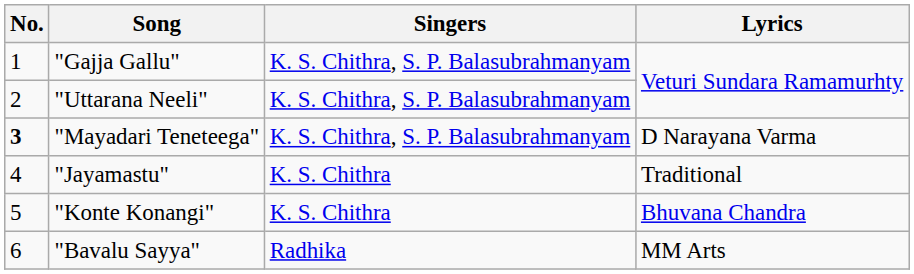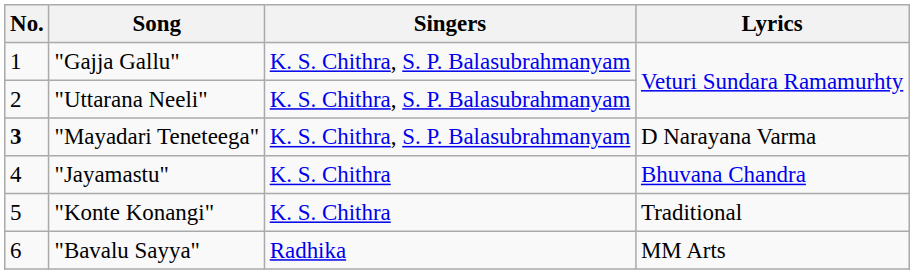 <table class="wikitable" style="font-size:95%;">
 <tr>
 <th>No.</th>
 <th>Song</th>
 <th>Singers</th>
 <th>Lyrics</th>
 </tr>
 <tr>
 <td>1</td>
 <td>"Gajja Gallu"</td>
 <td><a href='#'>K. S. Chithra</a>, <a href='#'>S. P. Balasubrahmanyam</a></td>
 <td rowspan="2"><a href='#'>Veturi Sundara Ramamurhty</a></td>
 </tr>
 <tr>
 <td>2</td>
 <td>"Uttarana Neeli"</td>
 <td><a href='#'>K. S. Chithra</a>, <a href='#'>S. P. Balasubrahmanyam</a></td>
 </tr>
 <tr>
 <td><strong>3</strong></td>
 <td>"Mayadari Teneteega"</td>
 <td><a href='#'>K. S. Chithra</a>, <a href='#'>S. P. Balasubrahmanyam</a></td>
 <td>D Narayana Varma</td>
 </tr>
 <tr>
 <td>4</td>
 <td>"Jayamastu"</td>
 <td><a href='#'>K. S. Chithra</a></td>
-<td>Traditional</td>
+<td><a href='#'>Bhuvana Chandra</a></td>
 </tr>
 <tr>
 <td>5</td>
 <td>"Konte Konangi"</td>
 <td><a href='#'>K. S. Chithra</a></td>
-<td><a href='#'>Bhuvana Chandra</a></td>
+<td>Traditional</td>
 </tr>
 <tr>
 <td>6</td>
 <td>"Bavalu Sayya"</td>
 <td><a href='#'>Radhika</a></td>
 <td>MM Arts</td>
 </tr>
 </table>
